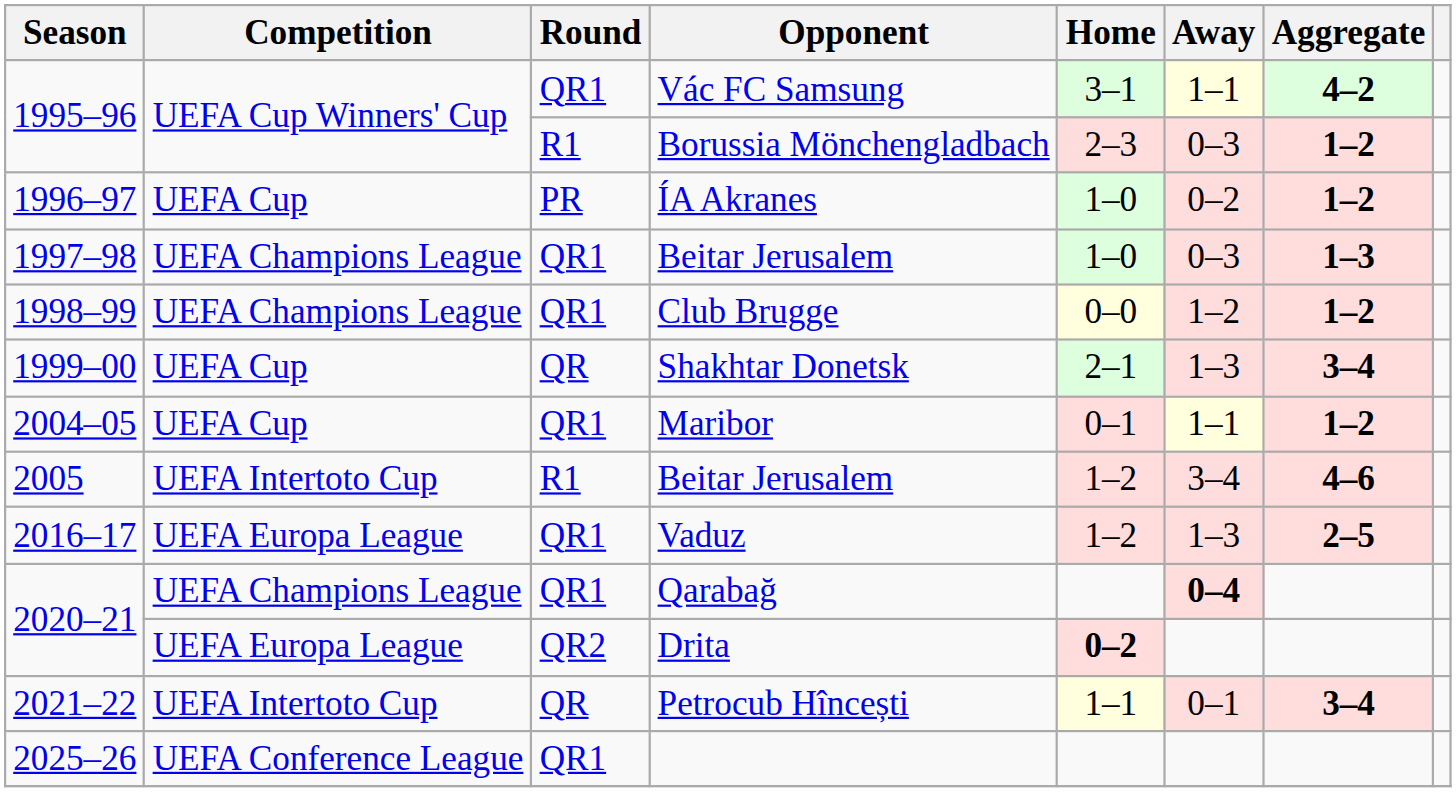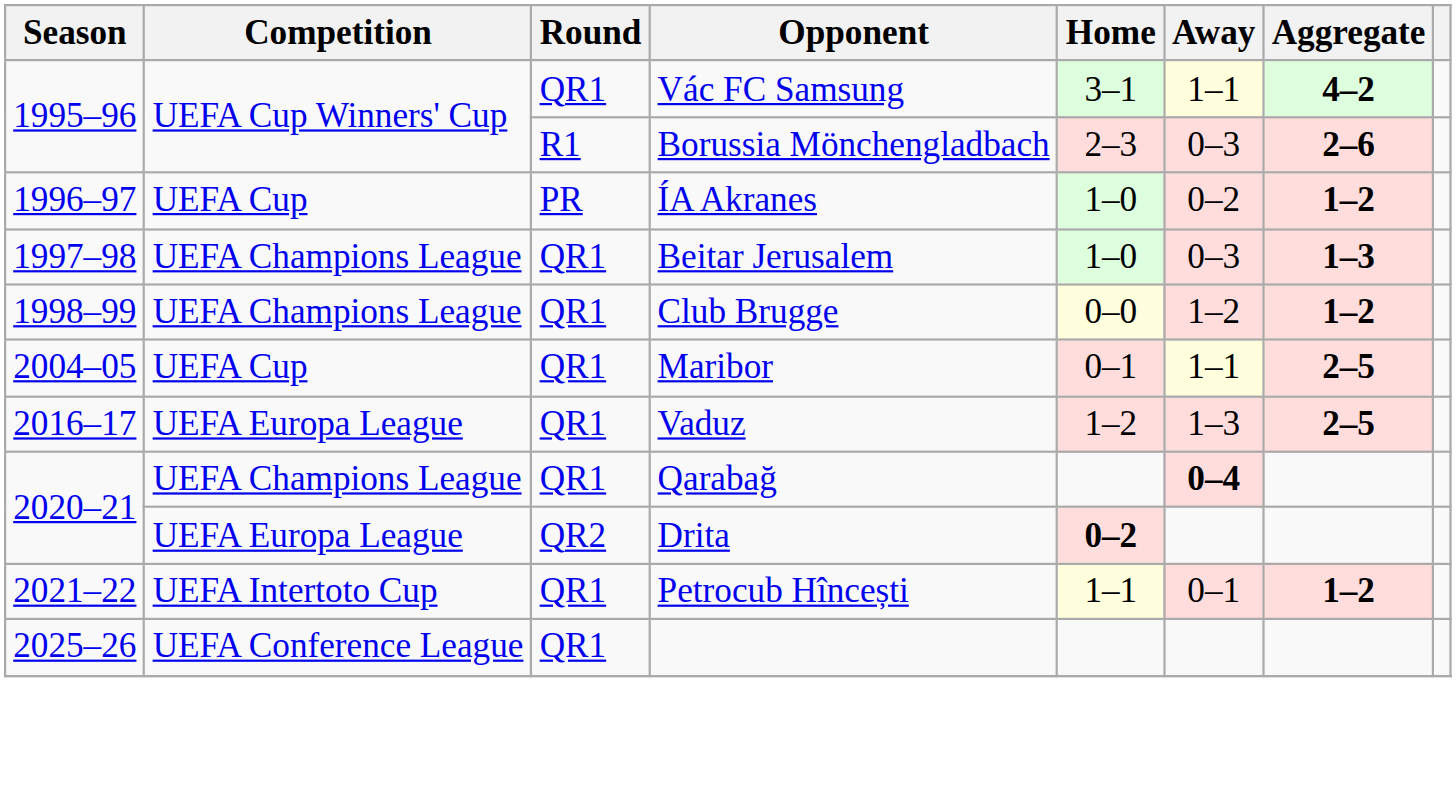 <table class="wikitable" style="text-align:left">
 <tr>
 <th>Season</th>
 <th>Competition</th>
 <th>Round</th>
 <th>Opponent</th>
 <th>Home</th>
 <th>Away</th>
 <th>Aggregate</th>
 <th></th>
 </tr>
 <tr>
 <td rowspan="2"><a href='#'>1995–96</a></td>
 <td rowspan="2"><a href='#'>UEFA Cup Winners' Cup</a></td>
 <td><a href='#'>QR1</a></td>
 <td> <a href='#'>Vác FC Samsung</a></td>
 <td bgcolor="#ddffdd" style="text-align:center;">3–1</td>
 <td bgcolor="#ffffdd" style="text-align:center;">1–1</td>
 <td bgcolor="#ddffdd" style="text-align:center;"><strong>4–2</strong></td>
 <td></td>
 </tr>
 <tr>
 <td><a href='#'>R1</a></td>
 <td> <a href='#'>Borussia Mönchengladbach</a></td>
 <td bgcolor="#ffdddd" style="text-align:center;">2–3</td>
 <td bgcolor="#ffdddd" style="text-align:center;">0–3</td>
-<td bgcolor="#ffdddd" style="text-align:center;"><strong>1–2</strong></td>
+<td bgcolor="#ffdddd" style="text-align:center;"><strong>2–6</strong></td>
 <td></td>
 </tr>
 <tr>
 <td><a href='#'>1996–97</a></td>
 <td><a href='#'>UEFA Cup</a></td>
 <td><a href='#'>PR</a></td>
 <td> <a href='#'>ÍA Akranes</a></td>
 <td bgcolor="#ddffdd" style="text-align:center;">1–0</td>
 <td bgcolor="#ffdddd" style="text-align:center;">0–2</td>
 <td bgcolor="#ffdddd" style="text-align:center;"><strong>1–2</strong></td>
 <td></td>
 </tr>
 <tr>
 <td><a href='#'>1997–98</a></td>
 <td><a href='#'>UEFA Champions League</a></td>
 <td><a href='#'>QR1</a></td>
 <td> <a href='#'>Beitar Jerusalem</a></td>
 <td bgcolor="#ddffdd" style="text-align:center;">1–0</td>
 <td bgcolor="#ffdddd" style="text-align:center;">0–3</td>
 <td bgcolor="#ffdddd" style="text-align:center;"><strong>1–3</strong></td>
 <td></td>
 </tr>
 <tr>
 <td><a href='#'>1998–99</a></td>
 <td><a href='#'>UEFA Champions League</a></td>
 <td><a href='#'>QR1</a></td>
 <td> <a href='#'>Club Brugge</a></td>
 <td bgcolor="#ffffdd" style="text-align:center;">0–0</td>
 <td bgcolor="#ffdddd" style="text-align:center;">1–2</td>
 <td bgcolor="#ffdddd" style="text-align:center;"><strong>1–2</strong></td>
 <td></td>
 </tr>
 <tr>
-<td><a href='#'>1999–00</a></td>
-<td><a href='#'>UEFA Cup</a></td>
-<td><a href='#'>QR</a></td>
-<td> <a href='#'>Shakhtar Donetsk</a></td>
-<td bgcolor="#ddffdd" style="text-align:center;">2–1</td>
-<td bgcolor="#ffdddd" style="text-align:center;">1–3</td>
-<td bgcolor="#ffdddd" style="text-align:center;"><strong>3–4</strong></td>
-<td></td>
-</tr>
-<tr>
 <td><a href='#'>2004–05</a></td>
 <td><a href='#'>UEFA Cup</a></td>
 <td><a href='#'>QR1</a></td>
 <td> <a href='#'>Maribor</a></td>
 <td bgcolor="#ffdddd" style="text-align:center;">0–1</td>
 <td bgcolor="#ffffdd" style="text-align:center;">1–1</td>
-<td bgcolor="#ffdddd" style="text-align:center;"><strong>1–2</strong></td>
-<td></td>
-</tr>
-<tr>
-<td><a href='#'>2005</a></td>
-<td><a href='#'>UEFA Intertoto Cup</a></td>
-<td><a href='#'>R1</a></td>
-<td> <a href='#'>Beitar Jerusalem</a></td>
-<td bgcolor="#ffdddd" style="text-align:center;">1–2</td>
-<td bgcolor="#ffdddd" style="text-align:center;">3–4</td>
-<td bgcolor="#ffdddd" style="text-align:center;"><strong>4–6</strong></td>
+<td bgcolor="#ffdddd" style="text-align:center;"><strong>2–5</strong></td>
 <td></td>
 </tr>
 <tr>
 <td><a href='#'>2016–17</a></td>
 <td><a href='#'>UEFA Europa League</a></td>
 <td><a href='#'>QR1</a></td>
 <td> <a href='#'>Vaduz</a></td>
 <td bgcolor="#ffdddd" style="text-align:center;">1–2</td>
 <td bgcolor="#ffdddd" style="text-align:center;">1–3</td>
 <td bgcolor="#ffdddd" style="text-align:center;"><strong>2–5</strong></td>
 <td></td>
 </tr>
 <tr>
 <td rowspan="2"><a href='#'>2020–21</a></td>
 <td><a href='#'>UEFA Champions League</a></td>
 <td><a href='#'>QR1</a></td>
 <td> <a href='#'>Qarabağ</a></td>
 <td></td>
 <td bgcolor="#ffdddd" style="text-align:center;"><strong>0–4</strong></td>
 <td></td>
 <td></td>
 </tr>
 <tr>
 <td><a href='#'>UEFA Europa League</a></td>
 <td><a href='#'>QR2</a></td>
 <td> <a href='#'>Drita</a></td>
 <td bgcolor="#ffdddd" style="text-align:center;"><strong>0–2</strong></td>
 <td></td>
 <td></td>
 <td></td>
 </tr>
 <tr>
 <td><a href='#'>2021–22</a></td>
 <td><a href='#'>UEFA Intertoto Cup</a></td>
-<td><a href='#'>QR</a></td>
+<td><a href='#'>QR1</a></td>
 <td> <a href='#'>Petrocub Hîncești</a></td>
 <td bgcolor="#ffffdd" style="text-align:center;">1–1</td>
 <td bgcolor="#ffdddd" style="text-align:center;">0–1</td>
-<td bgcolor="#ffdddd" style="text-align:center;"><strong>3–4</strong></td>
+<td bgcolor="#ffdddd" style="text-align:center;"><strong>1–2</strong></td>
 <td></td>
 </tr>
 <tr>
 <td><a href='#'>2025–26</a></td>
 <td><a href='#'>UEFA Conference League</a></td>
 <td><a href='#'>QR1</a></td>
 <td></td>
 <td></td>
 <td></td>
 <td></td>
 <td></td>
 </tr>
 <tr>
 </tr>
 </table>
